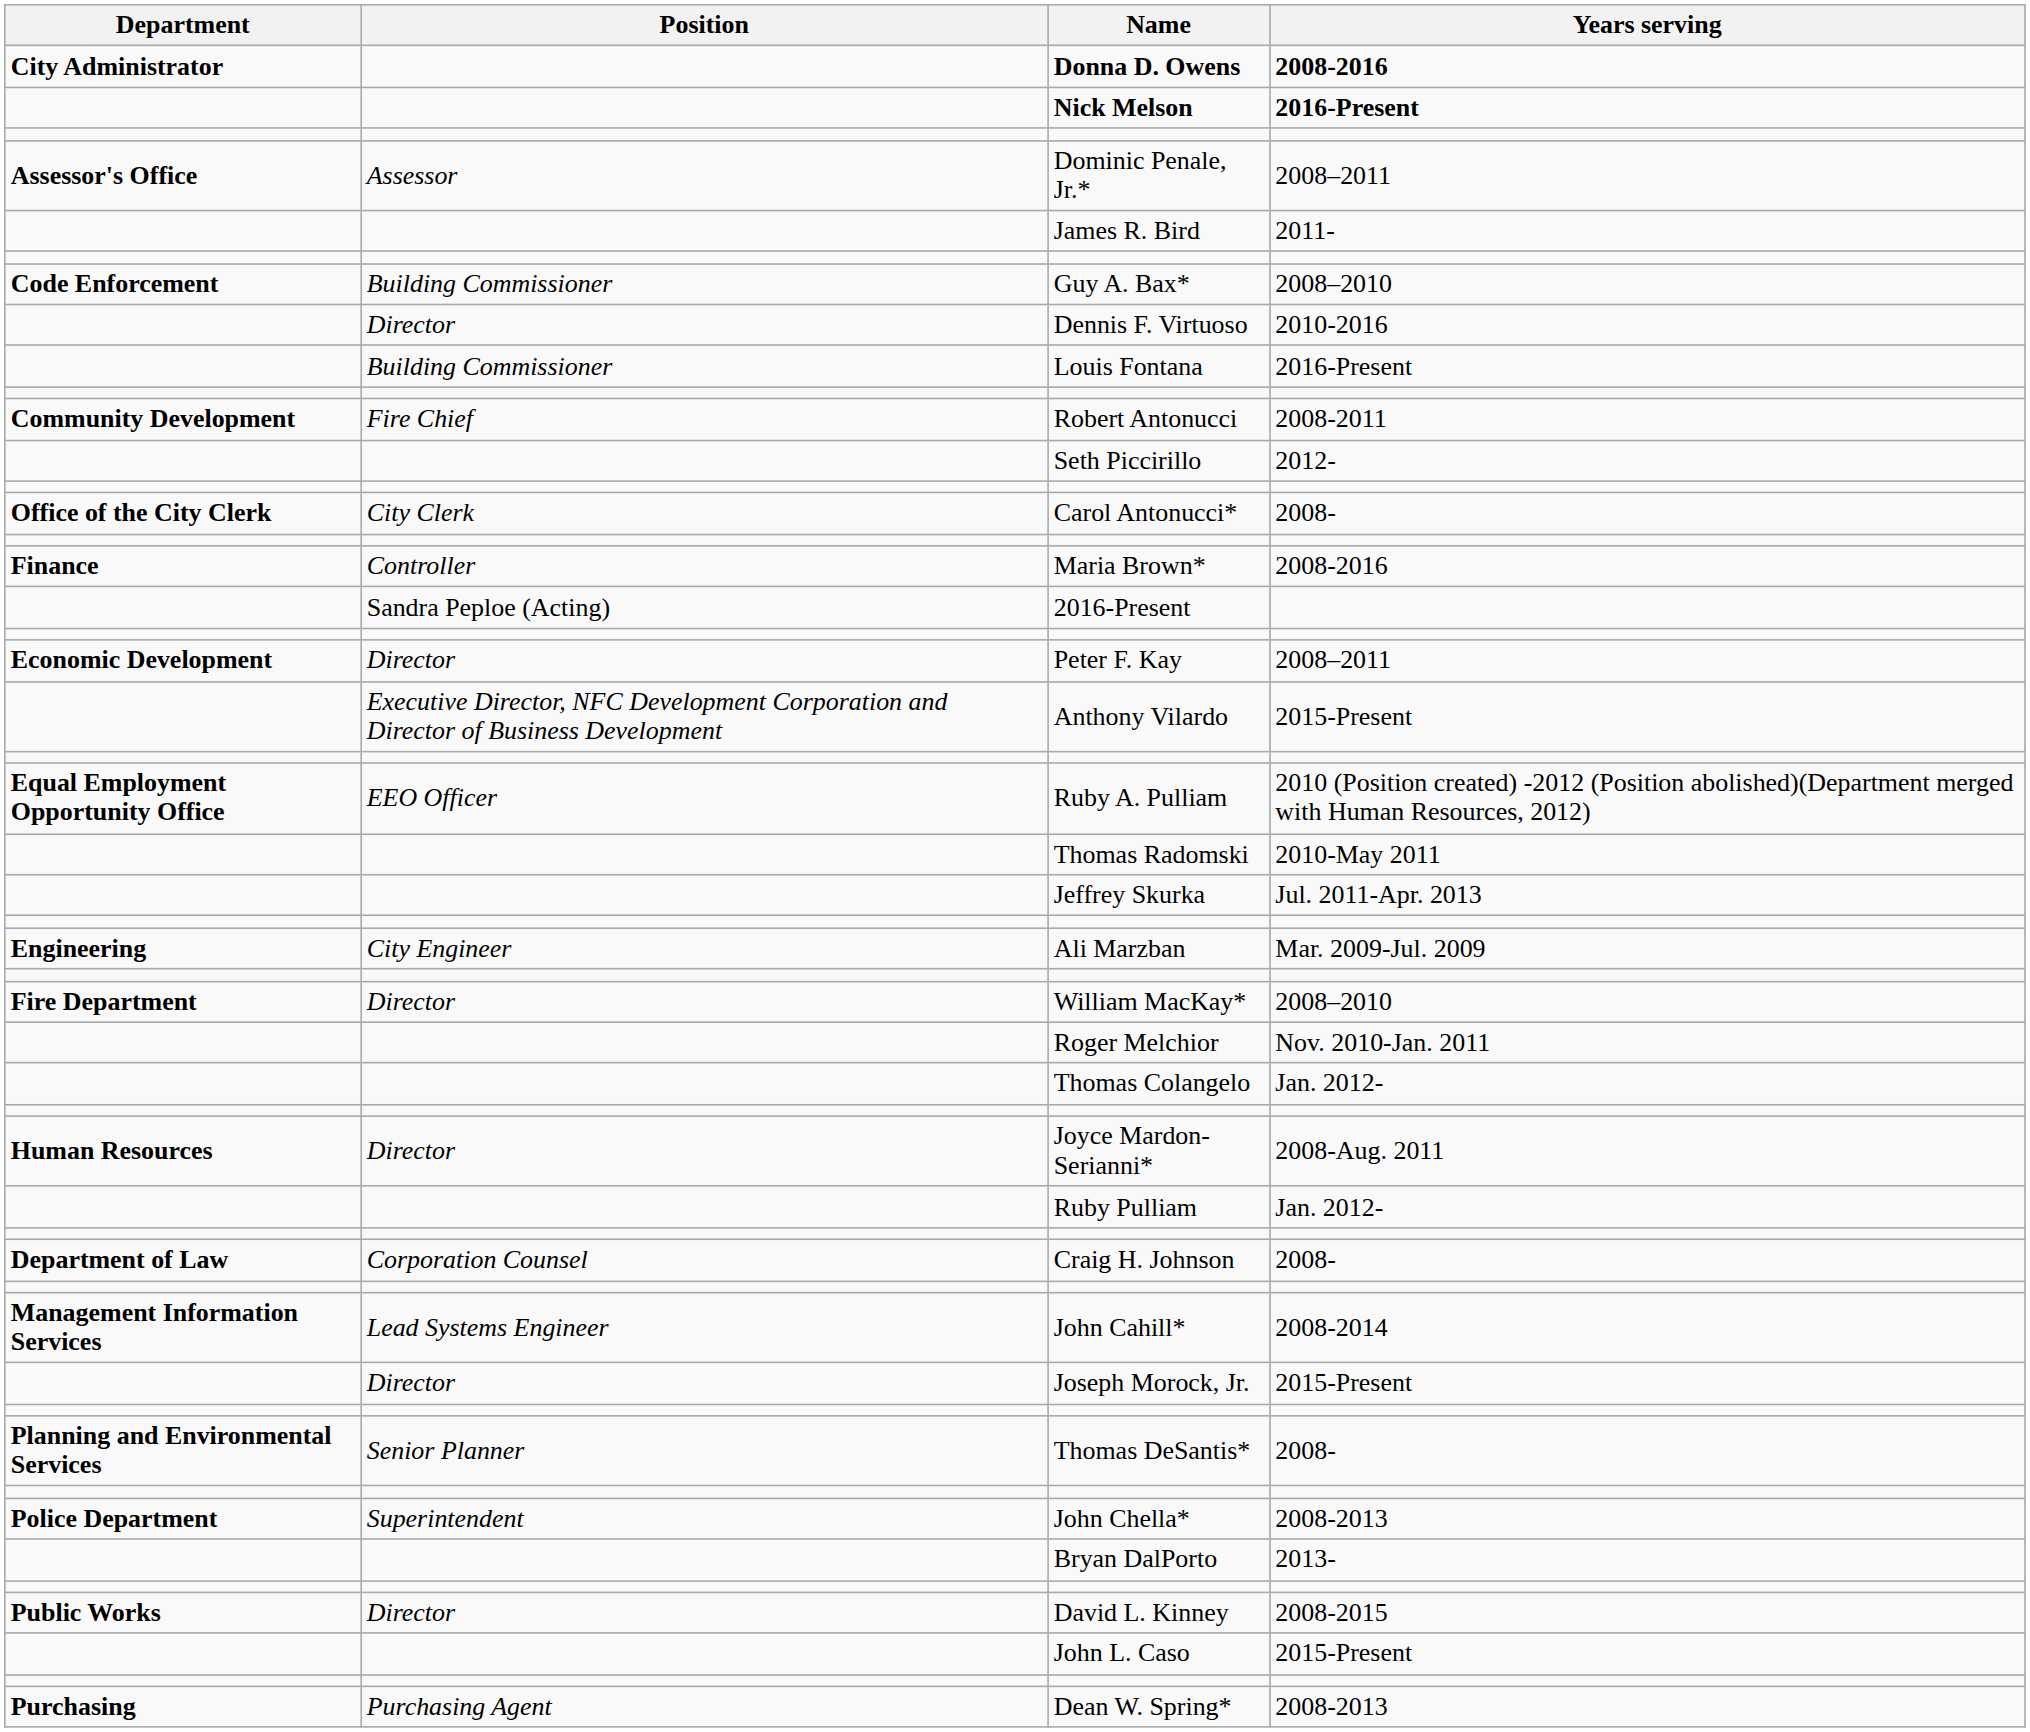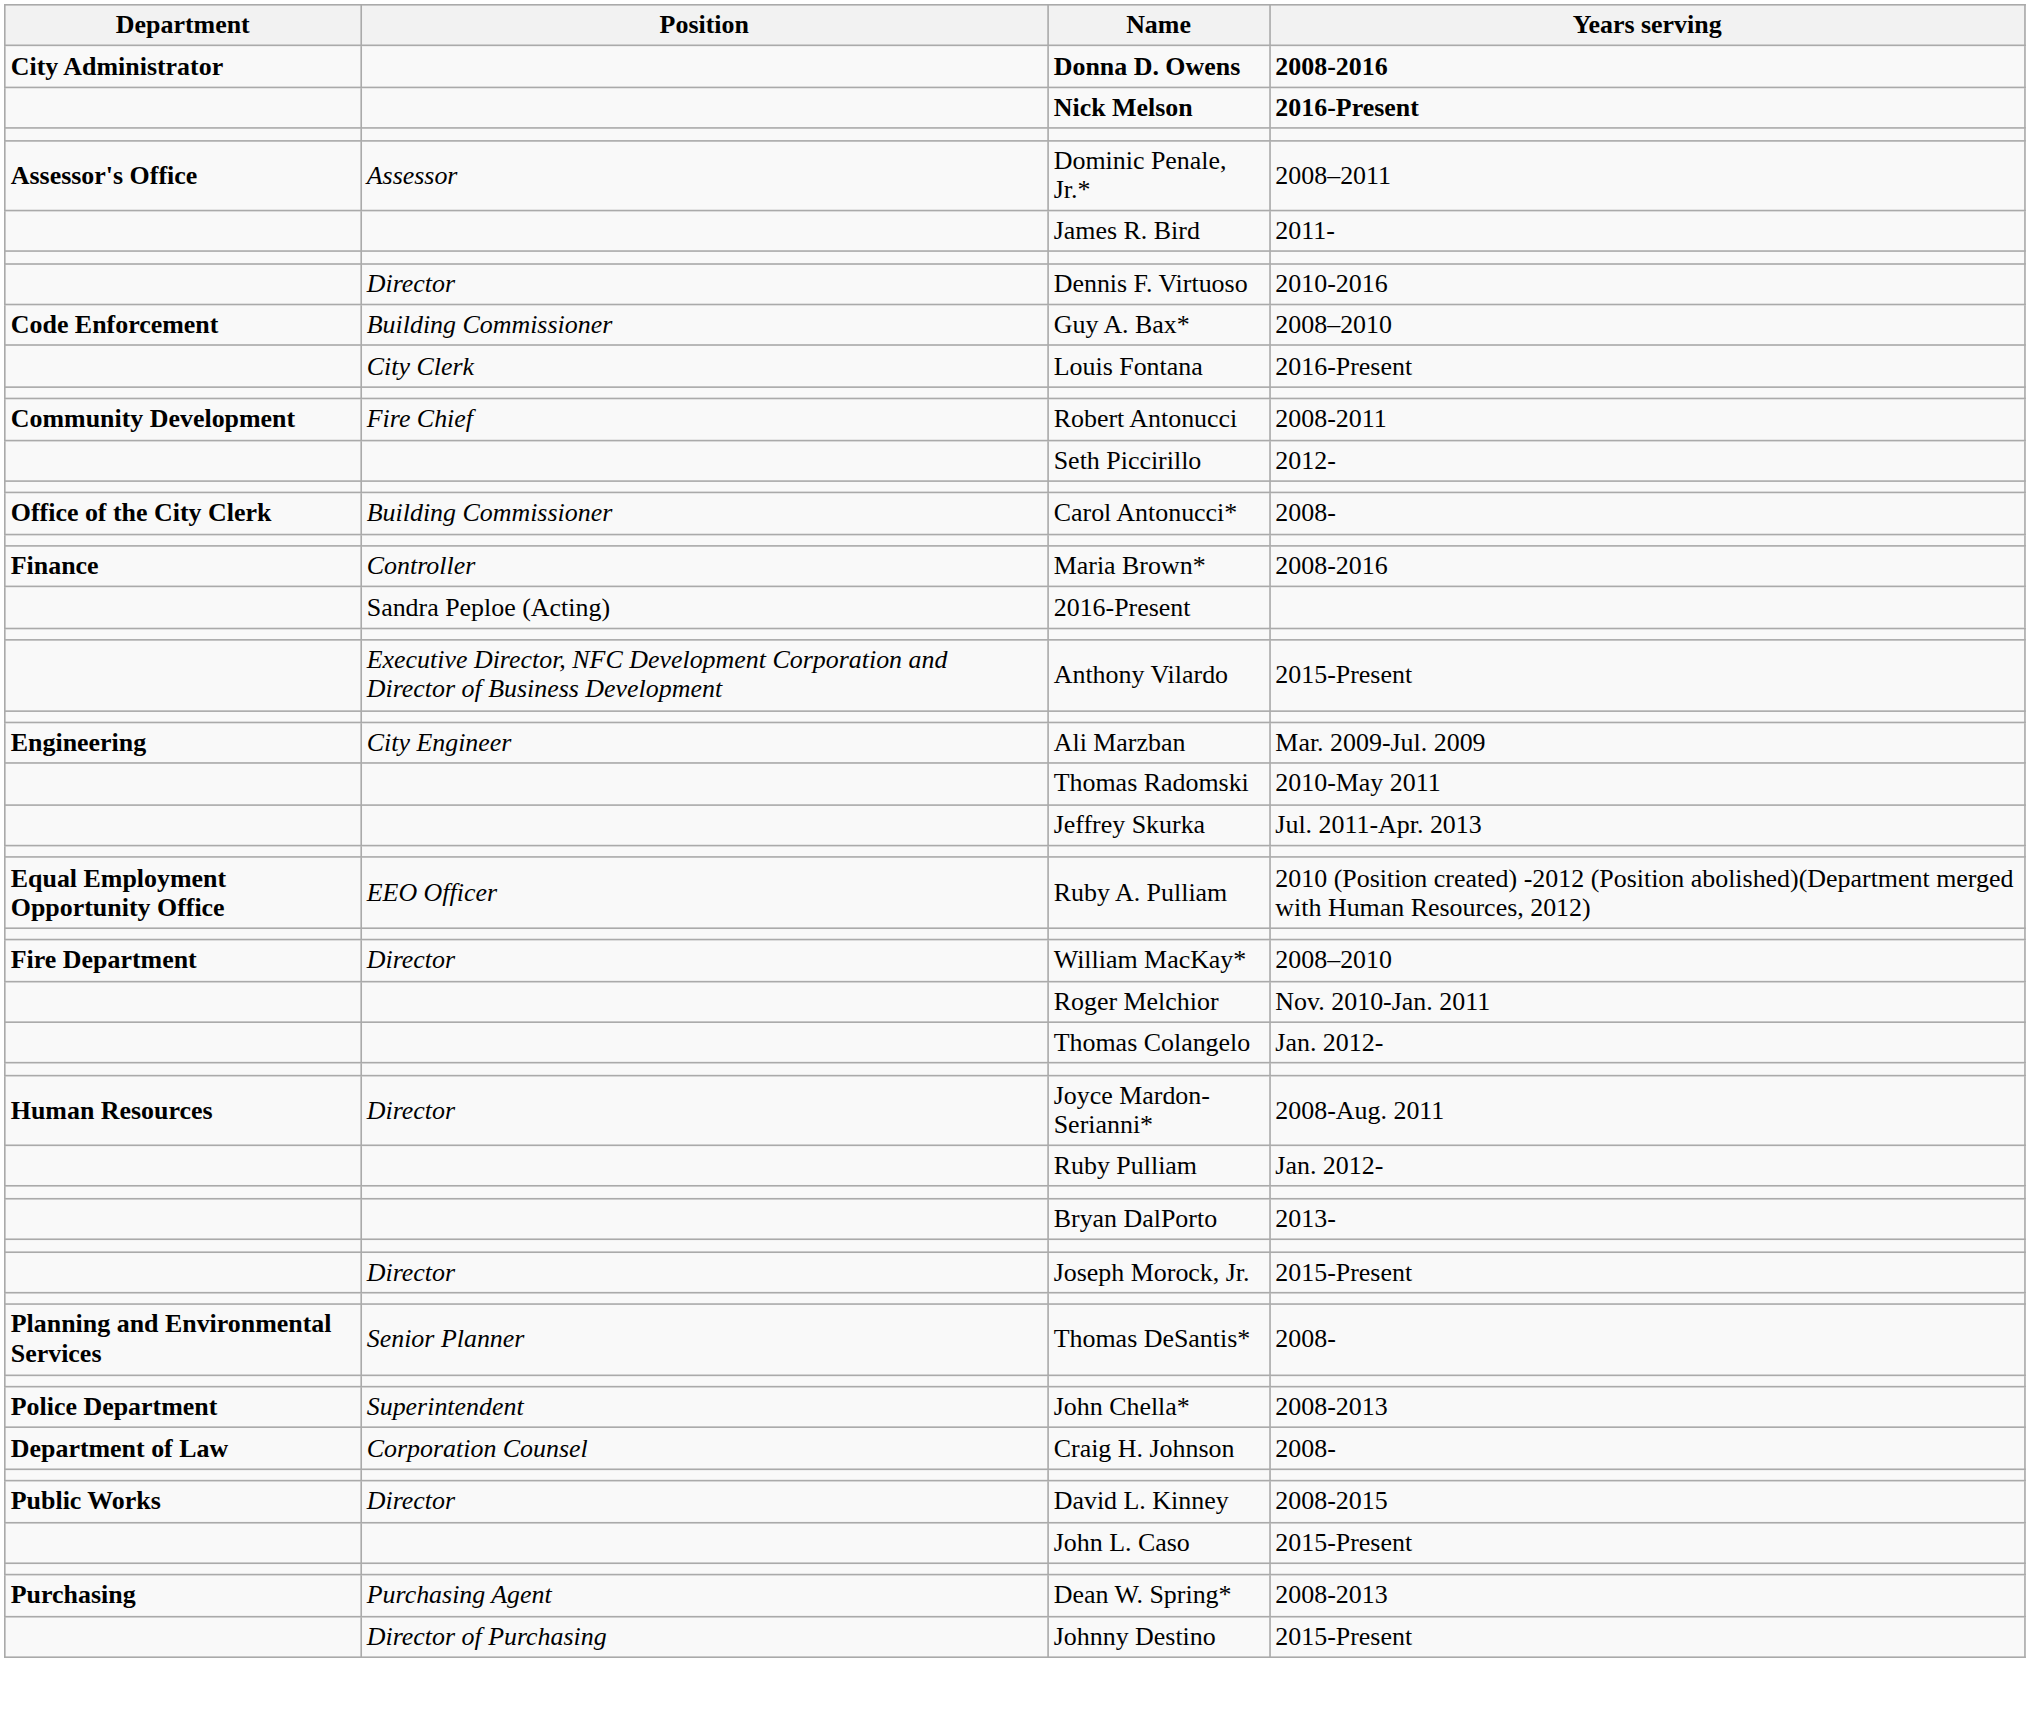 <table class="wikitable">
 <tr>
 <th>Department</th>
 <th>Position</th>
 <th>Name</th>
 <th>Years serving</th>
 </tr>
 <tr>
 <td><strong>City Administrator</strong></td>
 <td></td>
 <td><strong>Donna D. Owens</strong></td>
 <td><strong>2008-2016</strong></td>
 </tr>
 <tr>
 <td></td>
 <td></td>
 <td><strong>Nick Melson</strong></td>
 <td><strong>2016-Present</strong></td>
 </tr>
 <tr>
 <td></td>
 <td></td>
 <td></td>
 <td></td>
 </tr>
 <tr>
 <td><strong>Assessor's Office</strong></td>
 <td><em>Assessor</em></td>
 <td>Dominic Penale, Jr.*</td>
 <td>2008–2011</td>
 </tr>
 <tr>
 <td></td>
 <td></td>
 <td>James R. Bird</td>
 <td>2011-</td>
 </tr>
 <tr>
 <td></td>
 <td></td>
 <td></td>
 <td></td>
 </tr>
 <tr>
+<td></td>
+<td><em>Director</em></td>
+<td>Dennis F. Virtuoso</td>
+<td>2010-2016</td>
+</tr>
+<tr>
 <td><strong>Code Enforcement</strong></td>
 <td><em>Building Commissioner</em></td>
 <td>Guy A. Bax*</td>
 <td>2008–2010</td>
 </tr>
 <tr>
 <td></td>
-<td><em>Director</em></td>
-<td>Dennis F. Virtuoso</td>
-<td>2010-2016</td>
-</tr>
-<tr>
-<td></td>
-<td><em>Building Commissioner</em></td>
+<td><em>City Clerk</em></td>
 <td>Louis Fontana</td>
 <td>2016-Present</td>
 </tr>
 <tr>
 <td></td>
 <td></td>
 <td></td>
 <td></td>
 </tr>
 <tr>
 <td><strong>Community Development</strong></td>
 <td><em>Fire Chief</em></td>
 <td>Robert Antonucci</td>
 <td>2008-2011</td>
 </tr>
 <tr>
 <td></td>
 <td></td>
 <td>Seth Piccirillo</td>
 <td>2012-</td>
 </tr>
 <tr>
 <td></td>
 <td></td>
 <td></td>
 <td></td>
 </tr>
 <tr>
 <td><strong>Office of the City Clerk</strong></td>
-<td><em>City Clerk</em></td>
+<td><em>Building Commissioner</em></td>
 <td>Carol Antonucci*</td>
 <td>2008-</td>
 </tr>
 <tr>
 <td></td>
 <td></td>
 <td></td>
 <td></td>
 </tr>
 <tr>
 <td><strong>Finance</strong></td>
 <td><em>Controller</em></td>
 <td>Maria Brown*</td>
 <td>2008-2016</td>
 </tr>
 <tr>
 <td></td>
 <td>Sandra Peploe (Acting)</td>
 <td>2016-Present</td>
 </tr>
 <tr>
 <td></td>
 <td></td>
 <td></td>
 <td></td>
 </tr>
 <tr>
-<td><strong>Economic Development</strong></td>
-<td><em>Director</em></td>
-<td>Peter F. Kay</td>
-<td>2008–2011</td>
-</tr>
-<tr>
 <td></td>
 <td><em>Executive Director, NFC Development Corporation and Director of Business Development</em></td>
 <td>Anthony Vilardo</td>
 <td>2015-Present</td>
 </tr>
 <tr>
 <td></td>
 <td></td>
 <td></td>
 <td></td>
 </tr>
 <tr>
-<td><strong>Equal Employment Opportunity Office</strong></td>
-<td><em>EEO Officer</em></td>
-<td>Ruby A. Pulliam</td>
-<td>2010 (Position created) -2012 (Position abolished)(Department merged with Human Resources, 2012)</td>
+<td><strong>Engineering</strong></td>
+<td><em>City Engineer</em></td>
+<td>Ali Marzban</td>
+<td>Mar. 2009-Jul. 2009</td>
 </tr>
 <tr>
 <td></td>
 <td></td>
 <td>Thomas Radomski</td>
 <td>2010-May 2011</td>
 </tr>
 <tr>
 <td></td>
 <td></td>
 <td>Jeffrey Skurka</td>
 <td>Jul. 2011-Apr. 2013</td>
 </tr>
 <tr>
 <td></td>
 <td></td>
 <td></td>
 <td></td>
 </tr>
 <tr>
-<td><strong>Engineering</strong></td>
-<td><em>City Engineer</em></td>
-<td>Ali Marzban</td>
-<td>Mar. 2009-Jul. 2009</td>
+<td><strong>Equal Employment Opportunity Office</strong></td>
+<td><em>EEO Officer</em></td>
+<td>Ruby A. Pulliam</td>
+<td>2010 (Position created) -2012 (Position abolished)(Department merged with Human Resources, 2012)</td>
 </tr>
 <tr>
 <td></td>
 <td></td>
 <td></td>
 <td></td>
 </tr>
 <tr>
 <td><strong>Fire Department</strong></td>
 <td><em>Director</em></td>
 <td>William MacKay*</td>
 <td>2008–2010</td>
 </tr>
 <tr>
 <td></td>
 <td></td>
 <td>Roger Melchior</td>
 <td>Nov. 2010-Jan. 2011</td>
 </tr>
 <tr>
 <td></td>
 <td></td>
 <td>Thomas Colangelo</td>
 <td>Jan. 2012-</td>
 </tr>
 <tr>
 <td></td>
 <td></td>
 <td></td>
 <td></td>
 </tr>
 <tr>
 <td><strong>Human Resources</strong></td>
 <td><em>Director</em></td>
 <td>Joyce Mardon-Serianni*</td>
 <td>2008-Aug. 2011</td>
 </tr>
 <tr>
 <td></td>
 <td></td>
 <td>Ruby Pulliam</td>
 <td>Jan. 2012-</td>
 </tr>
 <tr>
 <td></td>
 <td></td>
 <td></td>
 <td></td>
 </tr>
 <tr>
-<td><strong>Department of Law</strong></td>
-<td><em>Corporation Counsel</em></td>
-<td>Craig H. Johnson</td>
-<td>2008-</td>
+<td></td>
+<td></td>
+<td>Bryan DalPorto</td>
+<td>2013-</td>
 </tr>
 <tr>
 <td></td>
 <td></td>
 <td></td>
 <td></td>
-</tr>
-<tr>
-<td><strong>Management Information Services</strong></td>
-<td><em>Lead Systems Engineer</em></td>
-<td>John Cahill*</td>
-<td>2008-2014</td>
 </tr>
 <tr>
 <td></td>
 <td><em>Director</em></td>
 <td>Joseph Morock, Jr.</td>
 <td>2015-Present</td>
 </tr>
 <tr>
 <td></td>
 <td></td>
 <td></td>
 <td></td>
 </tr>
 <tr>
 <td><strong>Planning and Environmental Services</strong></td>
 <td><em>Senior Planner</em></td>
 <td>Thomas DeSantis*</td>
 <td>2008-</td>
 </tr>
 <tr>
 <td></td>
 <td></td>
 <td></td>
 <td></td>
 </tr>
 <tr>
 <td><strong>Police Department</strong></td>
 <td><em>Superintendent</em></td>
 <td>John Chella*</td>
 <td>2008-2013</td>
 </tr>
 <tr>
-<td></td>
-<td></td>
-<td>Bryan DalPorto</td>
-<td>2013-</td>
+<td><strong>Department of Law</strong></td>
+<td><em>Corporation Counsel</em></td>
+<td>Craig H. Johnson</td>
+<td>2008-</td>
 </tr>
 <tr>
 <td></td>
 <td></td>
 <td></td>
 <td></td>
 </tr>
 <tr>
 <td><strong>Public Works</strong></td>
 <td><em>Director</em></td>
 <td>David L. Kinney</td>
 <td>2008-2015</td>
 </tr>
 <tr>
 <td></td>
 <td></td>
 <td>John L. Caso</td>
 <td>2015-Present</td>
 </tr>
 <tr>
 <td></td>
 <td></td>
 <td></td>
 <td></td>
 </tr>
 <tr>
 <td><strong>Purchasing</strong></td>
 <td><em>Purchasing Agent</em></td>
 <td>Dean W. Spring*</td>
 <td>2008-2013</td>
 </tr>
+<tr>
+<td></td>
+<td><em>Director of Purchasing</em></td>
+<td>Johnny Destino</td>
+<td>2015-Present</td>
+</tr>
 </table>
